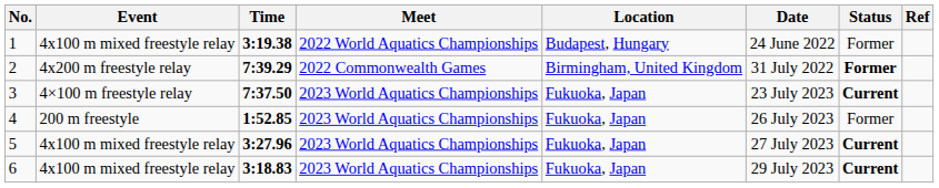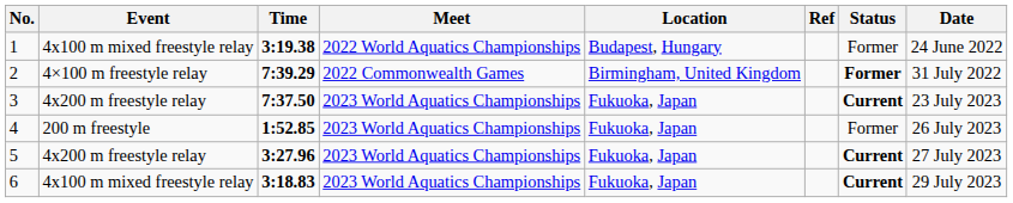 <table class="wikitable sortable">
 <tr>
 <th>No.</th>
 <th>Event</th>
 <th>Time</th>
 <th>Meet</th>
 <th>Location</th>
+<th>Ref</th>
+<th>Status</th>
 <th>Date</th>
-<th>Status</th>
-<th>Ref</th>
 </tr>
 <tr>
 <td>1</td>
 <td>4x100 m mixed freestyle relay</td>
 <td align="center"><strong>3:19.38</strong></td>
 <td><a href='#'>2022 World Aquatics Championships</a></td>
 <td><a href='#'>Budapest</a>, <a href='#'>Hungary</a></td>
+<td align="center"></td>
+<td align="center">Former</td>
 <td align="center">24 June 2022</td>
-<td align="center">Former</td>
-<td align="center"></td>
 </tr>
 <tr>
 <td>2</td>
-<td>4x200 m freestyle relay</td>
+<td>4×100 m freestyle relay</td>
 <td align="center"><strong>7:39.29</strong></td>
 <td><a href='#'>2022 Commonwealth Games</a></td>
 <td><a href='#'>Birmingham, United Kingdom</a></td>
+<td align="center"></td>
+<td align="center"><strong>Former</strong></td>
 <td align="center">31 July 2022</td>
-<td align="center"><strong>Former</strong></td>
-<td align="center"></td>
 </tr>
 <tr>
 <td>3</td>
-<td>4×100 m freestyle relay</td>
+<td>4x200 m freestyle relay</td>
 <td align="center"><strong>7:37.50</strong></td>
 <td><a href='#'>2023 World Aquatics Championships</a></td>
 <td><a href='#'>Fukuoka</a>, <a href='#'>Japan</a></td>
+<td align="center"></td>
+<td align="center"><strong>Current</strong></td>
 <td align="center">23 July 2023</td>
-<td align="center"><strong>Current</strong></td>
-<td align="center"></td>
 </tr>
 <tr>
 <td>4</td>
 <td>200 m freestyle</td>
 <td align="center"><strong>1:52.85</strong></td>
 <td><a href='#'>2023 World Aquatics Championships</a></td>
 <td><a href='#'>Fukuoka</a>, <a href='#'>Japan</a></td>
+<td align="center"></td>
+<td align="center">Former</td>
 <td align="center">26 July 2023</td>
-<td align="center">Former</td>
-<td align="center"></td>
 </tr>
 <tr>
 <td>5</td>
-<td>4x100 m mixed freestyle relay</td>
+<td>4x200 m freestyle relay</td>
 <td align="center"><strong>3:27.96</strong></td>
 <td><a href='#'>2023 World Aquatics Championships</a></td>
 <td><a href='#'>Fukuoka</a>, <a href='#'>Japan</a></td>
+<td align="center"></td>
+<td align="center"><strong>Current</strong></td>
 <td align="center">27 July 2023</td>
-<td align="center"><strong>Current</strong></td>
-<td align="center"></td>
 </tr>
 <tr>
 <td>6</td>
 <td>4x100 m mixed freestyle relay</td>
 <td align="center"><strong>3:18.83</strong></td>
 <td><a href='#'>2023 World Aquatics Championships</a></td>
 <td><a href='#'>Fukuoka</a>, <a href='#'>Japan</a></td>
+<td align="center"></td>
+<td align="center"><strong>Current</strong></td>
 <td align="center">29 July 2023</td>
-<td align="center"><strong>Current</strong></td>
-<td align="center"></td>
 </tr>
 </table>
